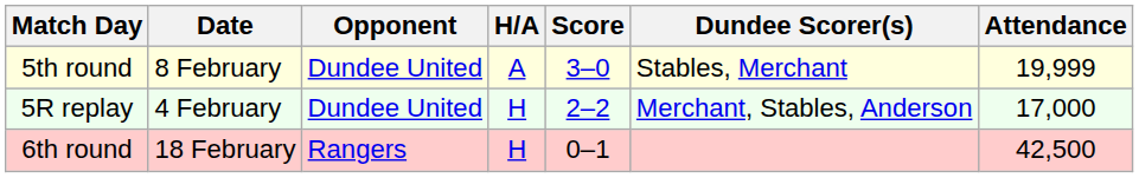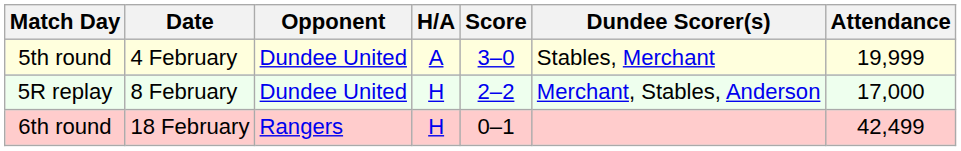 <table class="wikitable" style="text-align:center">
 <tr>
 <th>Match Day</th>
 <th>Date</th>
 <th>Opponent</th>
 <th>H/A</th>
 <th>Score</th>
 <th>Dundee Scorer(s)</th>
 <th>Attendance</th>
 </tr>
 <tr bgcolor="#FFFFDD">
 <td>5th round</td>
-<td align="left">8 February</td>
+<td align="left">4 February</td>
 <td align="left"><a href='#'>Dundee United</a></td>
 <td><a href='#'>A</a></td>
 <td><a href='#'>3–0</a></td>
 <td align="left">Stables, <a href='#'>Merchant</a></td>
 <td>19,999</td>
 </tr>
 <tr bgcolor="#EEFFEE">
 <td>5R replay</td>
-<td align="left">4 February</td>
+<td align="left">8 February</td>
 <td align="left"><a href='#'>Dundee United</a></td>
 <td><a href='#'>H</a></td>
 <td><a href='#'>2–2</a></td>
 <td align="left"><a href='#'>Merchant</a>, Stables, <a href='#'>Anderson</a></td>
 <td>17,000</td>
 </tr>
 <tr bgcolor="#FFCCCC">
 <td>6th round</td>
 <td align="left">18 February</td>
 <td align="left"><a href='#'>Rangers</a></td>
 <td><a href='#'>H</a></td>
 <td>0–1</td>
 <td align="left"></td>
-<td>42,500</td>
+<td>42,499</td>
 </tr>
 </table>
